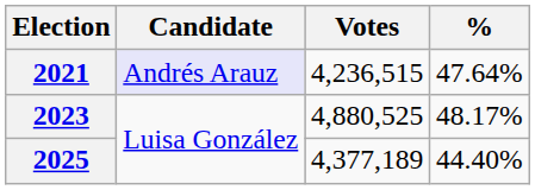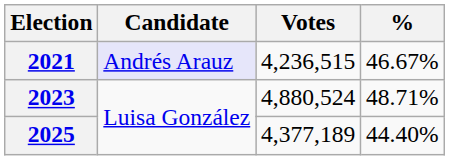 <table class="wikitable">
 <tr>
 <th>Election</th>
 <th>Candidate</th>
 <th>Votes</th>
 <th>%</th>
 </tr>
 <tr>
 <th><a href='#'>2021</a></th>
 <td style="background: lavender;"><a href='#'>Andrés Arauz</a></td>
 <td>4,236,515</td>
-<td>47.64%</td>
+<td>46.67%</td>
 </tr>
 <tr>
 <th><a href='#'>2023</a></th>
 <td rowspan="2"><a href='#'>Luisa González</a></td>
-<td>4,880,525</td>
-<td>48.17%</td>
+<td>4,880,524</td>
+<td>48.71%</td>
 </tr>
 <tr>
 <th><a href='#'>2025</a></th>
 <td>4,377,189</td>
 <td>44.40%</td>
 </tr>
 </table>
